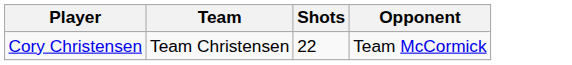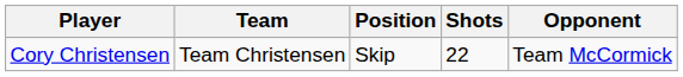 <table class="wikitable sortable">
 <tr>
 <th>Player</th>
 <th>Team</th>
+<th>Position</th>
 <th>Shots</th>
 <th>Opponent</th>
 </tr>
 <tr>
 <td><a href='#'>Cory Christensen</a></td>
 <td> Team Christensen</td>
+<td>Skip</td>
 <td>22</td>
 <td> Team <a href='#'>McCormick</a></td>
 </tr>
 </table>
